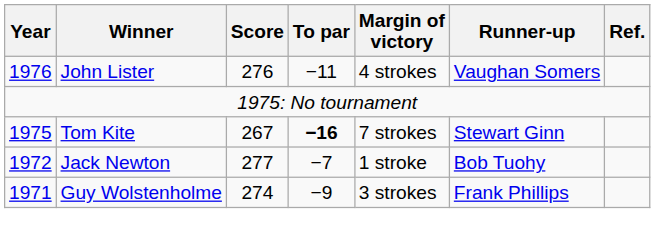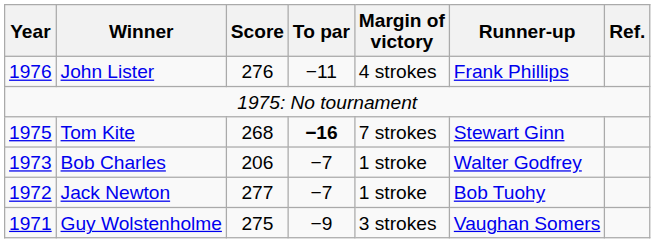 <table class=wikitable style="font-size:95%">
 <tr>
 <th>Year</th>
 <th>Winner</th>
 <th>Score</th>
 <th>To par</th>
 <th>Margin of<br>victory</th>
 <th>Runner-up</th>
 <th>Ref.</th>
 </tr>
 <tr>
 <td><a href='#'>1976</a></td>
 <td> <a href='#'>John Lister</a></td>
 <td align="center">276</td>
 <td align=center>−11</td>
 <td>4 strokes</td>
-<td> <a href='#'>Vaughan Somers</a></td>
+<td> <a href='#'>Frank Phillips</a></td>
 <td></td>
 </tr>
 <tr>
 <td colspan="7" align="center"><em>1975: No tournament</em></td>
 </tr>
 <tr>
 <td><a href='#'>1975</a></td>
 <td> <a href='#'>Tom Kite</a></td>
-<td align="center">267</td>
+<td align="center">268</td>
 <td align=center><strong>−16</strong></td>
 <td>7 strokes</td>
 <td> <a href='#'>Stewart Ginn</a></td>
+<td></td>
+</tr>
+<tr>
+<td><a href='#'>1973</a></td>
+<td> <a href='#'>Bob Charles</a></td>
+<td align="center">206</td>
+<td align="center">−7</td>
+<td>1 stroke</td>
+<td> <a href='#'>Walter Godfrey</a></td>
 <td></td>
 </tr>
 <tr>
 <td><a href='#'>1972</a></td>
 <td> <a href='#'>Jack Newton</a></td>
 <td align="center">277</td>
 <td align=center>−7</td>
 <td>1 stroke</td>
 <td> <a href='#'>Bob Tuohy</a></td>
 <td></td>
 </tr>
 <tr>
 <td><a href='#'>1971</a></td>
 <td> <a href='#'>Guy Wolstenholme</a></td>
-<td align="center">274</td>
+<td align="center">275</td>
 <td align=center>−9</td>
 <td>3 strokes</td>
-<td> <a href='#'>Frank Phillips</a></td>
+<td> <a href='#'>Vaughan Somers</a></td>
 <td></td>
 </tr>
 </table>
